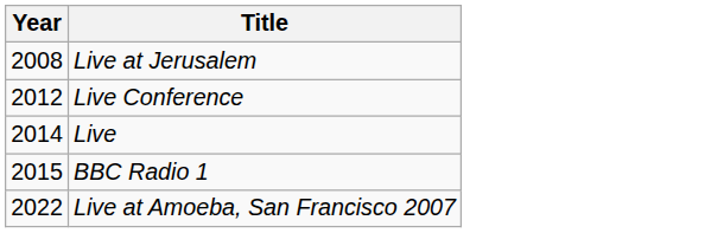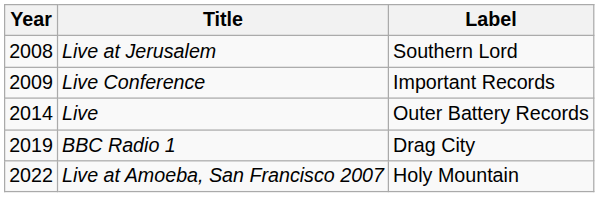 <table class="wikitable">
 <tr>
 <th>Year</th>
 <th>Title</th>
+<th>Label</th>
 </tr>
 <tr>
 <td>2008</td>
 <td><em>Live at Jerusalem</em></td>
+<td>Southern Lord</td>
 </tr>
 <tr>
-<td>2012</td>
+<td>2009</td>
 <td><em>Live Conference</em></td>
+<td>Important Records</td>
 </tr>
 <tr>
 <td>2014</td>
 <td><em>Live</em></td>
+<td>Outer Battery Records</td>
 </tr>
 <tr>
-<td>2015</td>
+<td>2019</td>
 <td><em>BBC Radio 1</em></td>
+<td>Drag City</td>
 </tr>
 <tr>
 <td>2022</td>
 <td><em>Live at Amoeba, San Francisco 2007</em></td>
+<td>Holy Mountain</td>
 </tr>
 </table>
